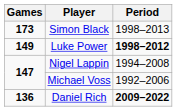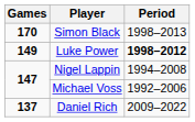 <table class="wikitable" style="text-align: center;">
 <tr>
 <th>Games</th>
 <th>Player</th>
 <th>Period</th>
 </tr>
 <tr>
-<td><strong>173</strong></td>
+<td><strong>170</strong></td>
 <td><a href='#'>Simon Black</a></td>
 <td>1998–2013</td>
 </tr>
 <tr>
 <td><strong>149</strong></td>
 <td><a href='#'>Luke Power</a></td>
 <td><strong>1998–2012</strong></td>
 </tr>
 <tr>
 <td rowspan="2"><strong>147</strong></td>
 <td><a href='#'>Nigel Lappin</a></td>
 <td>1994–2008</td>
 </tr>
 <tr>
 <td><a href='#'>Michael Voss</a></td>
 <td>1992–2006</td>
 </tr>
 <tr>
-<td><strong>136</strong></td>
+<td><strong>137</strong></td>
 <td><a href='#'>Daniel Rich</a></td>
-<td><strong>2009–2022</strong></td>
+<td>2009–2022</td>
 </tr>
 </table>
